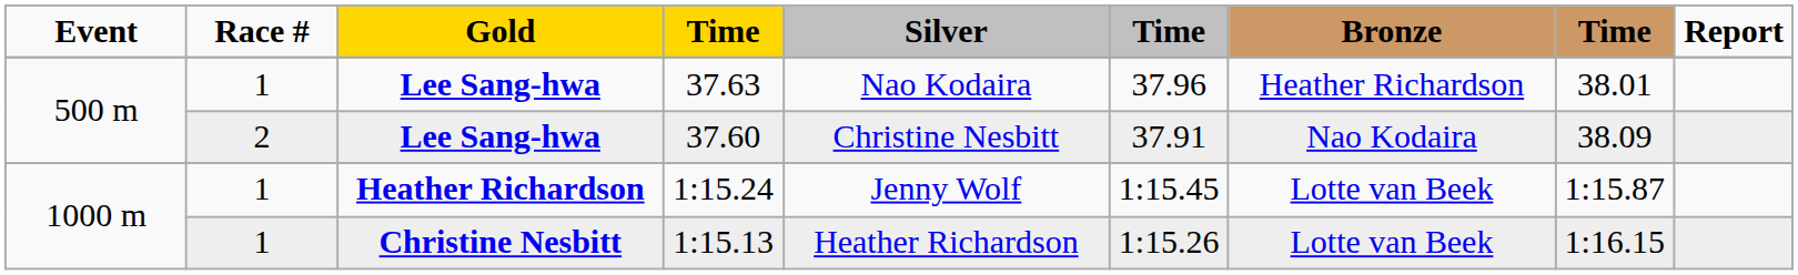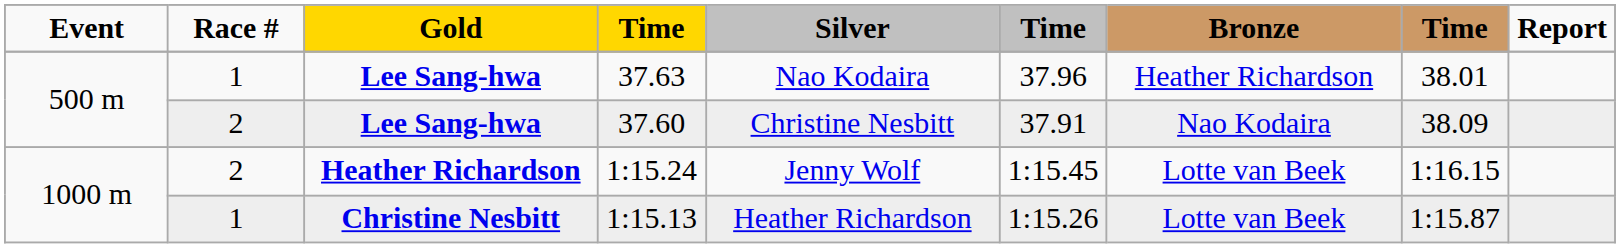 <table class="wikitable">
 <tr>
 <td width="80" align="center"><strong>Event</strong></td>
 <td width="65" align="center"><strong>Race #</strong></td>
 <td width="150" bgcolor="gold" align="center"><strong>Gold</strong></td>
 <td width="50" bgcolor="gold" align="center"><strong>Time</strong></td>
 <td width="150" bgcolor="silver" align="center"><strong>Silver</strong></td>
 <td width="50" bgcolor="silver" align="center"><strong>Time</strong></td>
 <td width="150" bgcolor="#CC9966" align="center"><strong>Bronze</strong></td>
 <td width="50" bgcolor="#CC9966" align="center"><strong>Time</strong></td>
 <td width="50" align="center"><strong>Report</strong></td>
 </tr>
 <tr bgcolor="#cccccc">
 </tr>
 <tr>
 <td rowspan=2 align="center">500 m</td>
 <td align="center">1</td>
 <td align="center"><strong><a href='#'>Lee Sang-hwa</a></strong><br><small></small></td>
 <td align="center">37.63</td>
 <td align="center"><a href='#'>Nao Kodaira</a><br><small></small></td>
 <td align="center">37.96</td>
 <td align="center"><a href='#'>Heather Richardson</a><br><small></small></td>
 <td align="center">38.01</td>
 <td align="center"></td>
 </tr>
 <tr bgcolor="#eeeeee">
 <td align="center">2</td>
 <td align="center"><strong><a href='#'>Lee Sang-hwa</a></strong><br><small></small></td>
 <td align="center">37.60</td>
 <td align="center"><a href='#'>Christine Nesbitt</a><br><small></small></td>
 <td align="center">37.91</td>
 <td align="center"><a href='#'>Nao Kodaira</a><br><small></small></td>
 <td align="center">38.09</td>
 <td align="center"></td>
 </tr>
 <tr>
 <td rowspan=2 align="center">1000 m</td>
-<td align="center">1</td>
+<td align="center">2</td>
 <td align="center"><strong><a href='#'>Heather Richardson</a></strong><br><small></small></td>
 <td align="center">1:15.24</td>
 <td align="center"><a href='#'>Jenny Wolf</a><br><small></small></td>
 <td align="center">1:15.45</td>
 <td align="center"><a href='#'>Lotte van Beek</a><br><small></small></td>
-<td align="center">1:15.87</td>
+<td align="center">1:16.15</td>
 <td align="center"></td>
 </tr>
 <tr bgcolor="#eeeeee">
 <td align="center">1</td>
 <td align="center"><strong><a href='#'>Christine Nesbitt</a></strong><br><small></small></td>
 <td align="center">1:15.13</td>
 <td align="center"><a href='#'>Heather Richardson</a><br><small></small></td>
 <td align="center">1:15.26</td>
 <td align="center"><a href='#'>Lotte van Beek</a><br><small></small></td>
-<td align="center">1:16.15</td>
+<td align="center">1:15.87</td>
 <td align="center"></td>
 </tr>
 </table>
